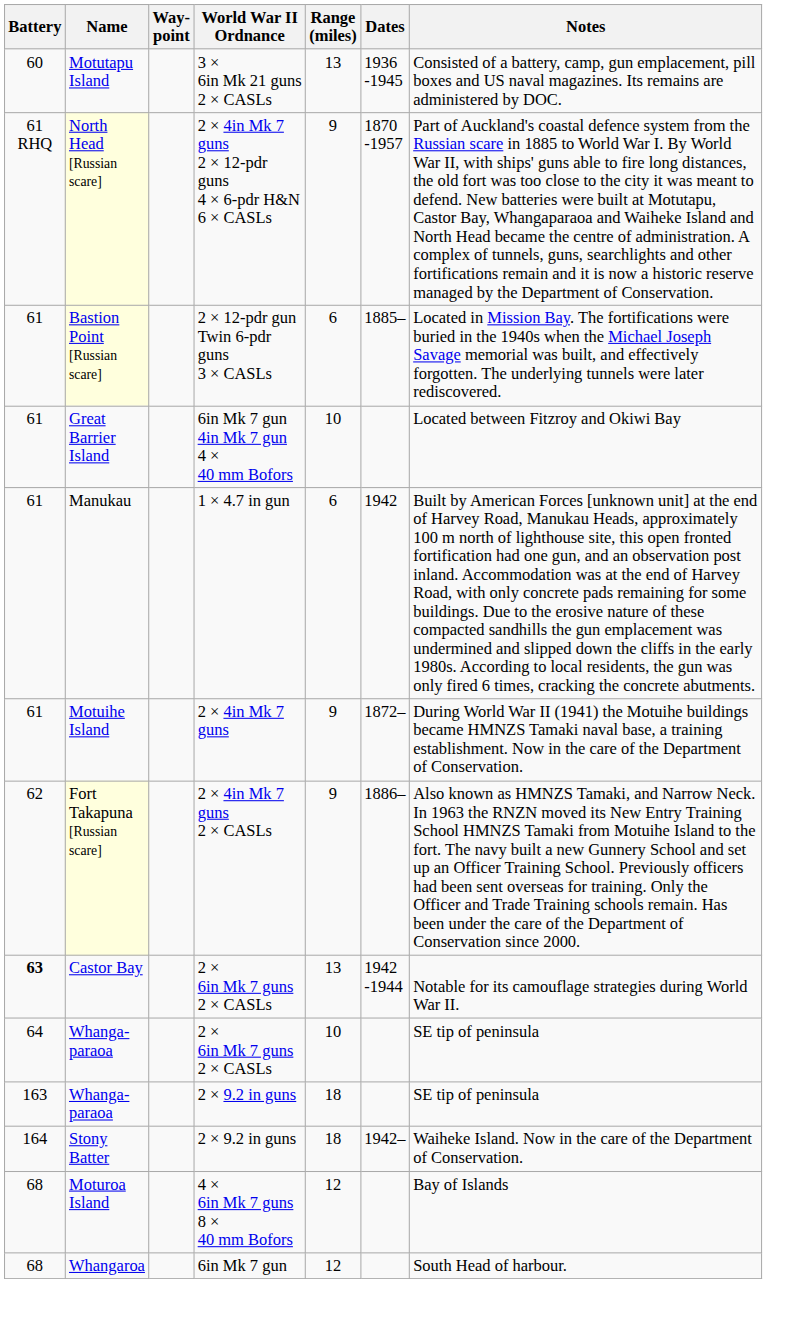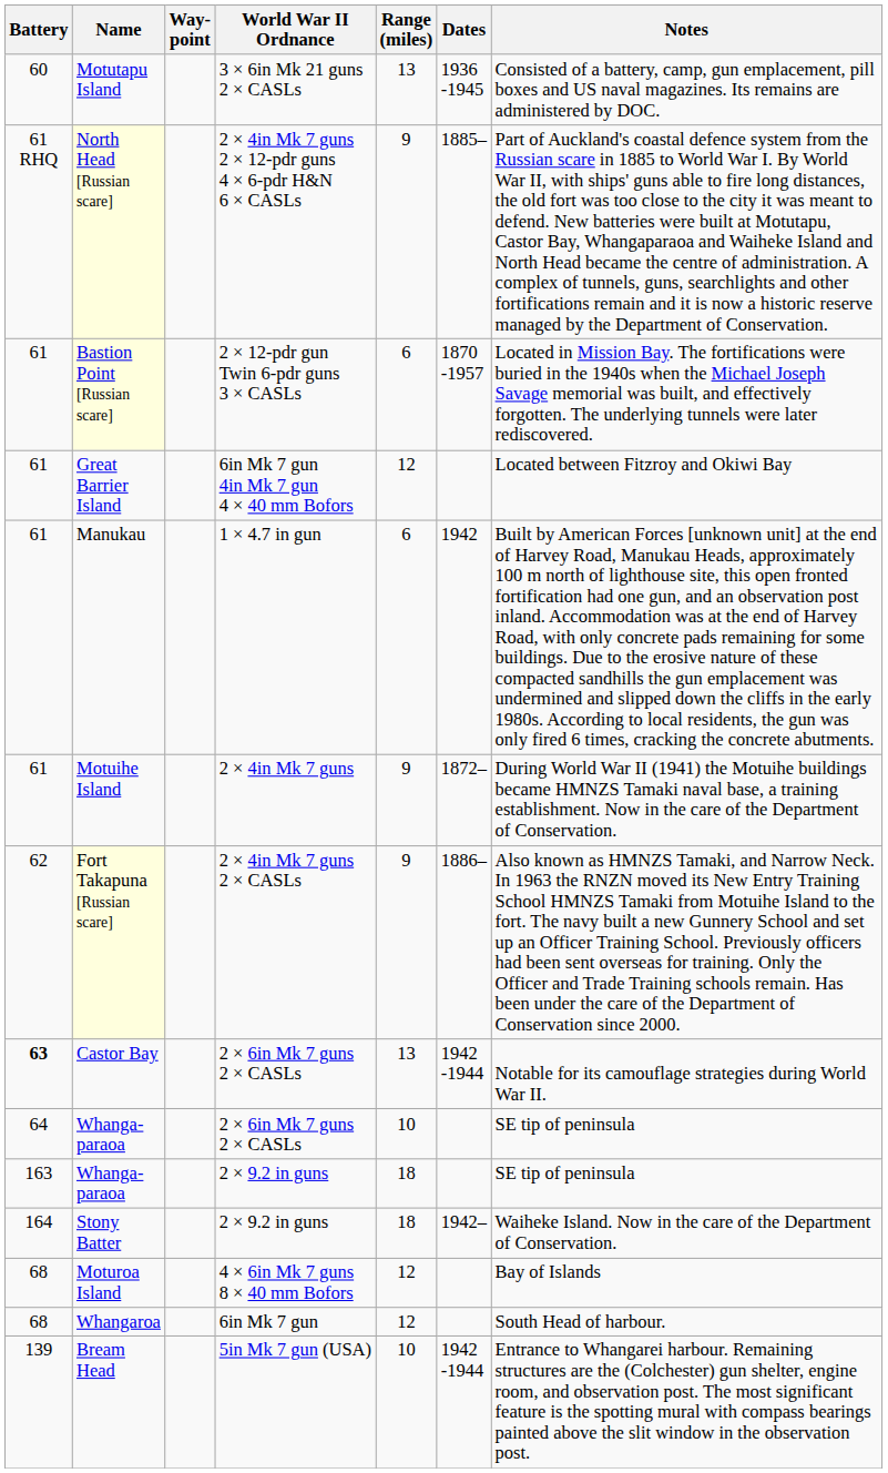 <table class="wikitable">
 <tr>
 <th width="35">Battery</th>
 <th width="70">Name</th>
 <th width="30">Way-<br>point</th>
 <th width="100">World War II<br>Ordnance</th>
 <th width="35">Range<br>(miles)</th>
 <th width="35">Dates</th>
 <th width="335">Notes</th>
 </tr>
 <tr valign="top">
 <td align="center">60</td>
 <td><a href='#'>Motutapu Island</a></td>
 <td align="center"></td>
 <td>3 × 6in Mk 21 guns<br> 2 × CASLs</td>
 <td align="center">13</td>
 <td>1936<br>-1945</td>
 <td>Consisted of a battery, camp, gun emplacement, pill boxes and US naval magazines. Its remains are administered by DOC.</td>
 </tr>
 <tr valign="top">
 <td align="center">61<br>RHQ</td>
 <td style="background:#ffffdd;"><a href='#'>North Head</a><br><small>[Russian scare]</small></td>
 <td align="center"></td>
 <td>2 × <a href='#'>4in Mk 7 guns</a><br>2 × 12-pdr guns<br>4 × 6-pdr H&N<br>6 × CASLs</td>
 <td align="center">9</td>
-<td>1870<br>-1957</td>
+<td>1885–</td>
 <td>Part of Auckland's coastal defence system from the <a href='#'>Russian scare</a> in 1885 to World War I. By World War II, with ships' guns able to fire long distances, the old fort was too close to the city it was meant to defend. New batteries were built at Motutapu, Castor Bay, Whangaparaoa and Waiheke Island and North Head became the centre of administration. A complex of tunnels, guns, searchlights and other fortifications remain and it is now a historic reserve managed by the Department of Conservation.</td>
 </tr>
 <tr valign="top">
 <td align="center">61</td>
 <td style="background:#ffffdd;"><a href='#'>Bastion Point</a><br><small>[Russian scare]</small></td>
 <td align="center"></td>
 <td>2 × 12-pdr gun<br>Twin 6-pdr guns<br>3 × CASLs</td>
 <td align="center">6</td>
-<td>1885–</td>
+<td>1870<br>-1957</td>
 <td>Located in <a href='#'>Mission Bay</a>. The fortifications were buried in the 1940s when the <a href='#'>Michael Joseph Savage</a> memorial was built, and effectively forgotten. The underlying tunnels were later rediscovered.</td>
 </tr>
 <tr valign="top">
 <td align="center">61</td>
 <td><a href='#'>Great Barrier Island</a></td>
 <td></td>
 <td>6in Mk 7 gun<br><a href='#'>4in Mk 7 gun</a><br>4 × <a href='#'>40 mm Bofors</a></td>
-<td align="center">10</td>
+<td align="center">12</td>
 <td></td>
 <td>Located between Fitzroy and Okiwi Bay</td>
 </tr>
 <tr valign="top">
 <td align="center">61</td>
 <td>Manukau</td>
 <td></td>
 <td>1 × 4.7 in gun</td>
 <td align="center">6</td>
 <td>1942</td>
 <td>Built by American Forces [unknown unit] at the end of Harvey Road, Manukau Heads, approximately 100 m north of lighthouse site, this open fronted fortification had one gun, and an observation post inland. Accommodation was at the end of Harvey Road, with only concrete pads remaining for some buildings. Due to the erosive nature of these compacted sandhills the gun emplacement was undermined and slipped down the cliffs in the early 1980s. According to local residents, the gun was only fired 6 times, cracking the concrete abutments.</td>
 </tr>
 <tr valign="top">
 <td align="center">61</td>
 <td><a href='#'>Motuihe Island</a></td>
 <td align="center"></td>
 <td>2 × <a href='#'>4in Mk 7 guns</a></td>
 <td align="center">9</td>
 <td>1872–</td>
 <td>During World War II (1941) the Motuihe buildings became HMNZS Tamaki naval base, a training establishment.  Now in the care of the Department of Conservation.</td>
 </tr>
 <tr valign="top">
 <td align="center">62</td>
 <td style="background:#ffffdd;">Fort Takapuna<br><small>[Russian scare]</small></td>
 <td align="center"></td>
 <td>2 × <a href='#'>4in Mk 7 guns</a><br> 2 × CASLs</td>
 <td align="center">9</td>
 <td>1886–</td>
 <td>Also known as HMNZS Tamaki, and Narrow Neck. In 1963 the RNZN moved its New Entry Training School HMNZS Tamaki from Motuihe Island to the fort. The navy built a new Gunnery School and set up an Officer Training School. Previously officers had been sent overseas for training. Only the Officer and Trade Training schools remain. Has been under the care of the Department of Conservation since 2000.</td>
 </tr>
 <tr valign="top">
 <td align="center"><strong>63</strong></td>
 <td><a href='#'>Castor Bay</a></td>
 <td align="center"></td>
 <td>2 × <a href='#'>6in Mk 7 guns</a><br> 2 × CASLs</td>
 <td align="center">13</td>
 <td>1942<br>-1944</td>
 <td><br>Notable for its camouflage strategies during World War II.</td>
 </tr>
 <tr valign="top">
 <td align="center">64</td>
 <td><a href='#'>Whanga-<br>paraoa</a></td>
 <td align="center"></td>
 <td>2 × <a href='#'>6in Mk 7 guns</a><br> 2 × CASLs</td>
 <td align="center">10</td>
 <td></td>
 <td>SE tip of peninsula</td>
 </tr>
 <tr valign="top">
 <td align="center">163</td>
 <td><a href='#'>Whanga-<br>paraoa</a></td>
 <td align="center"></td>
 <td>2 × <a href='#'>9.2 in guns</a></td>
 <td align="center">18</td>
 <td></td>
 <td>SE tip of peninsula</td>
 </tr>
 <tr valign="top">
 <td align="center">164</td>
 <td><a href='#'>Stony Batter</a><br></td>
 <td align="center"></td>
 <td>2 × 9.2 in guns</td>
 <td align="center">18</td>
 <td>1942–</td>
 <td>Waiheke Island. Now in the care of the Department of Conservation.</td>
 </tr>
 <tr valign="top">
 <td align="center">68</td>
 <td><a href='#'>Moturoa Island</a></td>
 <td align="center"></td>
 <td>4 × <a href='#'>6in Mk 7 guns</a><br> 8 × <a href='#'>40 mm Bofors</a></td>
 <td align="center">12</td>
 <td></td>
 <td>Bay of Islands</td>
 </tr>
 <tr valign="top">
 <td align="center">68</td>
 <td><a href='#'>Whangaroa</a></td>
 <td align="center"></td>
 <td>6in Mk 7 gun</td>
 <td align="center">12</td>
 <td></td>
 <td>South Head of harbour.</td>
 </tr>
+<tr valign="top">
+<td align="center">139</td>
+<td><a href='#'>Bream Head</a><br></td>
+<td align="center"></td>
+<td><a href='#'>5in Mk 7 gun</a> (USA)</td>
+<td align="center">10</td>
+<td>1942<br>-1944</td>
+<td>Entrance to Whangarei harbour. Remaining structures are the (Colchester) gun shelter, engine room, and observation post. The most significant feature is the spotting mural with compass bearings painted above the slit window in the observation post.</td>
+</tr>
 </table>
